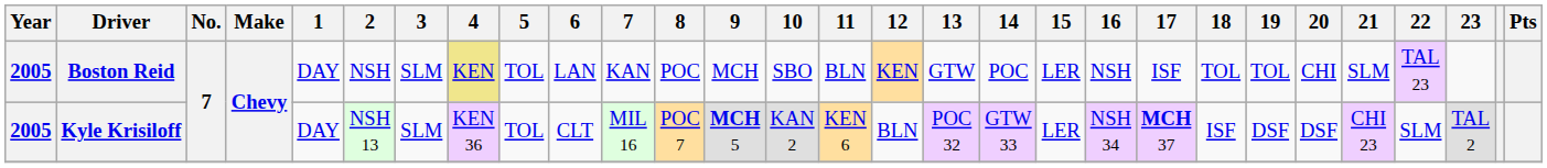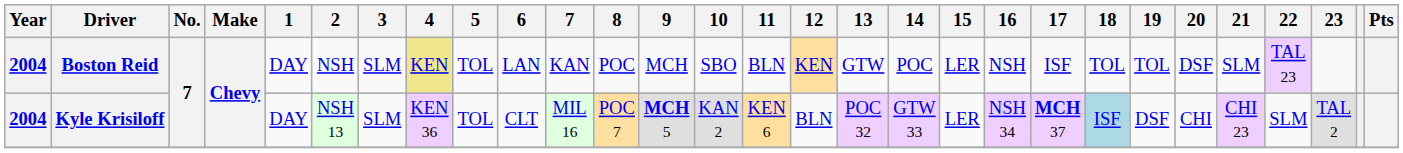 <table class="wikitable" style="text-align:center; font-size:75%">
 <tr>
 <th>Year</th>
 <th>Driver</th>
 <th>No.</th>
 <th>Make</th>
 <th>1</th>
 <th>2</th>
 <th>3</th>
 <th>4</th>
 <th>5</th>
 <th>6</th>
 <th>7</th>
 <th>8</th>
 <th>9</th>
 <th>10</th>
 <th>11</th>
 <th>12</th>
 <th>13</th>
 <th>14</th>
 <th>15</th>
 <th>16</th>
 <th>17</th>
 <th>18</th>
 <th>19</th>
 <th>20</th>
 <th>21</th>
 <th>22</th>
 <th>23</th>
 <th></th>
 <th>Pts</th>
 </tr>
 <tr>
-<th><a href='#'>2005</a></th>
+<th><a href='#'>2004</a></th>
 <th><a href='#'>Boston Reid</a></th>
 <th rowspan=2>7</th>
 <th rowspan=2><a href='#'>Chevy</a></th>
 <td><a href='#'>DAY</a></td>
 <td><a href='#'>NSH</a></td>
 <td><a href='#'>SLM</a></td>
 <td style="background: khaki;"><a href='#'>KEN</a></td>
 <td><a href='#'>TOL</a></td>
 <td><a href='#'>LAN</a></td>
 <td><a href='#'>KAN</a></td>
 <td><a href='#'>POC</a></td>
 <td><a href='#'>MCH</a></td>
 <td><a href='#'>SBO</a></td>
 <td><a href='#'>BLN</a></td>
 <td style="background:#FFDF9F;"><a href='#'>KEN</a><br></td>
 <td><a href='#'>GTW</a></td>
 <td><a href='#'>POC</a></td>
 <td><a href='#'>LER</a></td>
 <td><a href='#'>NSH</a></td>
 <td><a href='#'>ISF</a></td>
 <td><a href='#'>TOL</a></td>
 <td><a href='#'>TOL</a></td>
-<td><a href='#'>CHI</a></td>
+<td><a href='#'>DSF</a></td>
 <td><a href='#'>SLM</a></td>
 <td style="background:#EFCFFF;"><a href='#'>TAL</a><br><small>23</small></td>
 <td></td>
 <th></th>
 <th></th>
 </tr>
 <tr>
-<th><a href='#'>2005</a></th>
+<th><a href='#'>2004</a></th>
 <th><a href='#'>Kyle Krisiloff</a></th>
 <td><a href='#'>DAY</a></td>
 <td style="background:#DFFFDF;"><a href='#'>NSH</a><br><small>13</small></td>
 <td><a href='#'>SLM</a></td>
 <td style="background:#EFCFFF;"><a href='#'>KEN</a><br><small>36</small></td>
 <td><a href='#'>TOL</a></td>
 <td><a href='#'>CLT</a></td>
 <td style="background:#DFFFDF;"><a href='#'>MIL</a><br><small>16</small></td>
 <td style="background:#FFDF9F;"><a href='#'>POC</a><br><small>7</small></td>
 <td style="background:#DFDFDF;"><strong><a href='#'>MCH</a></strong><br><small>5</small></td>
 <td style="background:#DFDFDF;"><a href='#'>KAN</a><br><small>2</small></td>
 <td style="background:#FFDF9F;"><a href='#'>KEN</a><br><small>6</small></td>
 <td><a href='#'>BLN</a></td>
 <td style="background:#EFCFFF;"><a href='#'>POC</a><br><small>32</small></td>
 <td style="background:#EFCFFF;"><a href='#'>GTW</a><br><small>33</small></td>
 <td><a href='#'>LER</a></td>
 <td style="background:#EFCFFF;"><a href='#'>NSH</a><br><small>34</small></td>
 <td style="background:#EFCFFF;"><strong><a href='#'>MCH</a></strong><br><small>37</small></td>
-<td><a href='#'>ISF</a></td>
+<td style="background: lightblue;"><a href='#'>ISF</a></td>
 <td><a href='#'>DSF</a></td>
-<td><a href='#'>DSF</a></td>
+<td><a href='#'>CHI</a></td>
 <td style="background:#EFCFFF;"><a href='#'>CHI</a><br><small>23</small></td>
 <td><a href='#'>SLM</a></td>
 <td style="background:#DFDFDF;"><a href='#'>TAL</a><br><small>2</small></td>
 <th></th>
 <th></th>
 </tr>
 <tr>
 </tr>
 </table>
